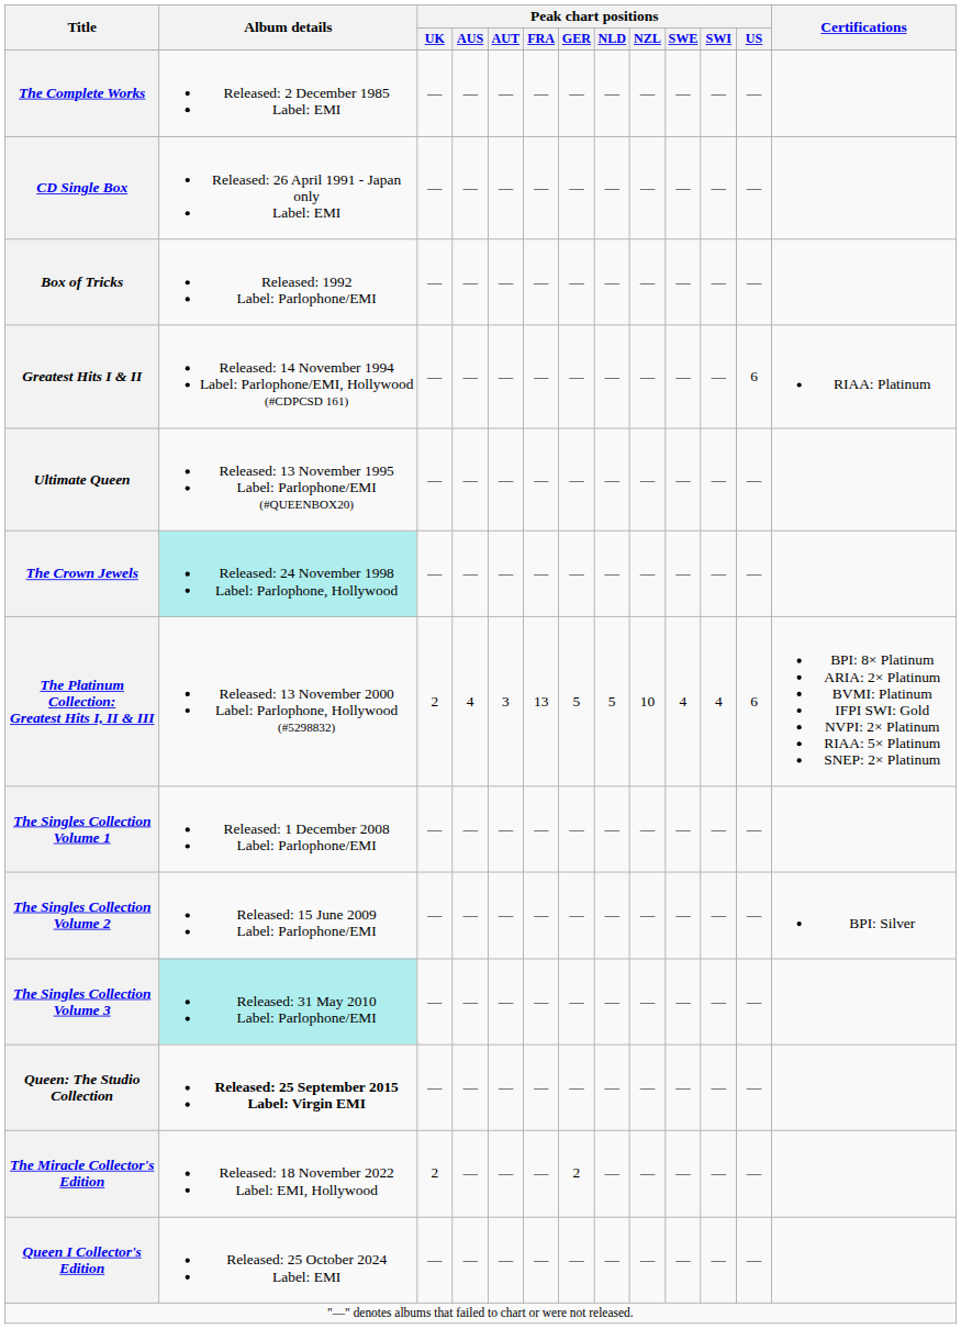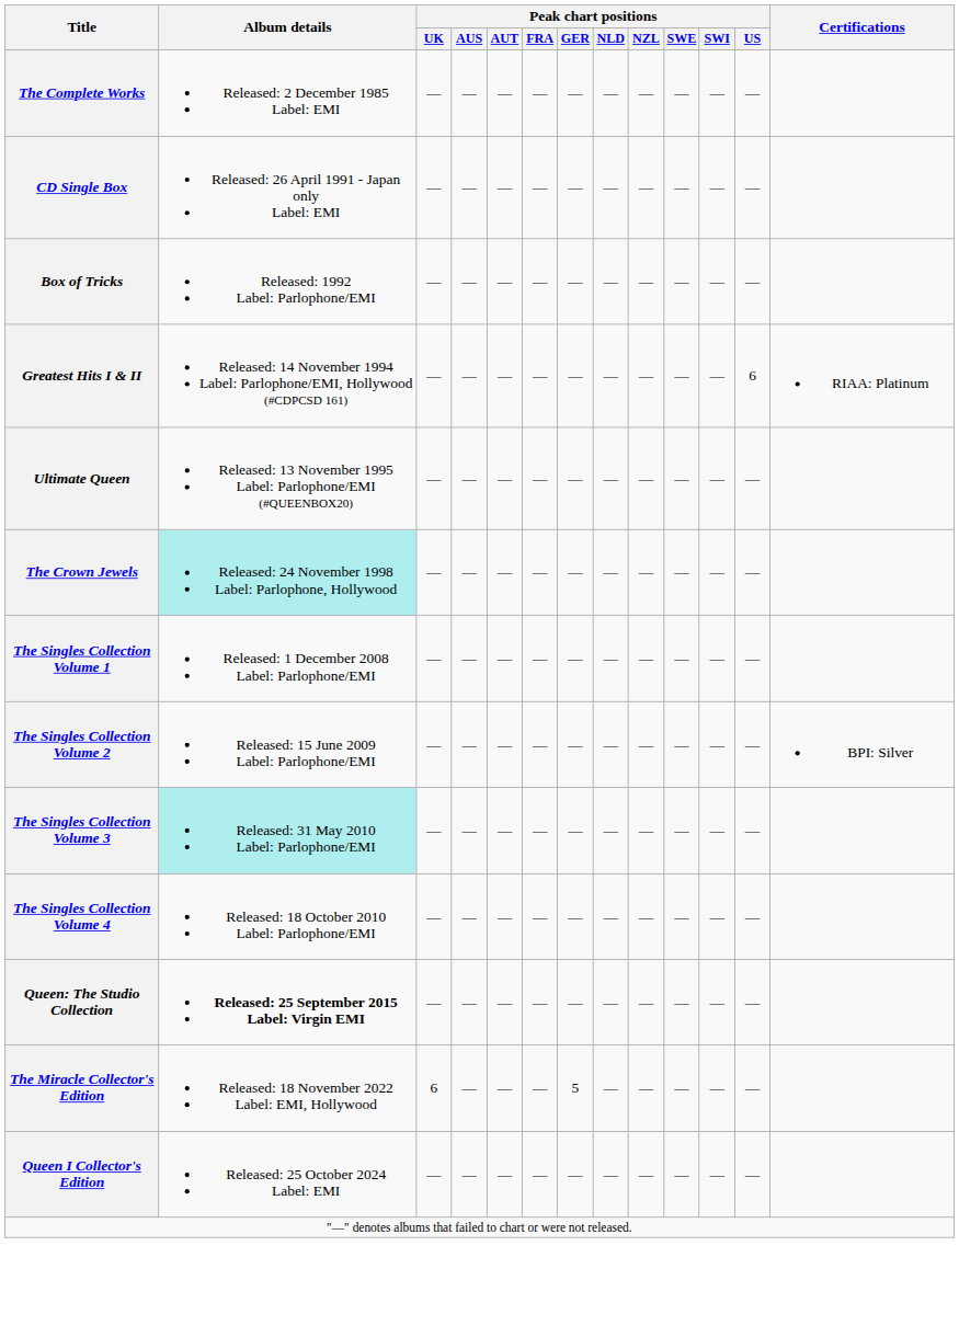 <table class="wikitable plainrowheaders" style="text-align:center;">
 <tr>
 <th scope="col" rowspan="2" style="width:10em;">Title</th>
 <th scope="col" rowspan="2" style="width:17em;">Album details</th>
 <th scope="col" colspan="10">Peak chart positions</th>
 <th scope="col" rowspan="2" style="width:12em;"><a href='#'>Certifications</a></th>
 </tr>
 <tr>
 <th scope="col" style="width:2.2em;font-size:90%;"><a href='#'>UK</a><br></th>
 <th scope="col" style="width:2.2em;font-size:90%;"><a href='#'>AUS</a><br></th>
 <th scope="col" style="width:2.2em;font-size:90%;"><a href='#'>AUT</a><br></th>
 <th scope="col" style="width:2.2em;font-size:90%;"><a href='#'>FRA</a><br></th>
 <th scope="col" style="width:2.2em;font-size:90%;"><a href='#'>GER</a><br></th>
 <th scope="col" style="width:2.2em;font-size:90%;"><a href='#'>NLD</a><br></th>
 <th scope="col" style="width:2.2em;font-size:90%;"><a href='#'>NZL</a><br></th>
 <th scope="col" style="width:2.2em;font-size:90%;"><a href='#'>SWE</a><br></th>
 <th scope="col" style="width:2.2em;font-size:90%;"><a href='#'>SWI</a><br></th>
 <th scope="col" style="width:2.2em;font-size:90%;"><a href='#'>US</a><br></th>
 </tr>
 <tr>
 <th scope="row"><em><a href='#'>The Complete Works</a></em></th>
 <td><br><ul><li>Released: 2 December 1985</li><li>Label: EMI</li></ul></td>
 <td>—</td>
 <td>—</td>
 <td>—</td>
 <td>—</td>
 <td>—</td>
 <td>—</td>
 <td>—</td>
 <td>—</td>
 <td>—</td>
 <td>—</td>
 <td></td>
 </tr>
 <tr>
 <th scope="row"><em><a href='#'>CD Single Box</a></em></th>
 <td><br><ul><li>Released: 26 April 1991 - Japan only</li><li>Label: EMI</li></ul></td>
 <td>—</td>
 <td>—</td>
 <td>—</td>
 <td>—</td>
 <td>—</td>
 <td>—</td>
 <td>—</td>
 <td>—</td>
 <td>—</td>
 <td>—</td>
 <td></td>
 </tr>
 <tr>
 <th scope="row"><em>Box of Tricks</em></th>
 <td><br><ul><li>Released: 1992</li><li>Label: Parlophone/EMI</li></ul></td>
 <td>—</td>
 <td>—</td>
 <td>—</td>
 <td>—</td>
 <td>—</td>
 <td>—</td>
 <td>—</td>
 <td>—</td>
 <td>—</td>
 <td>—</td>
 <td></td>
 </tr>
 <tr>
 <th scope="row"><em>Greatest Hits I & II</em></th>
 <td><br><ul><li>Released: 14 November 1994</li><li>Label: Parlophone/EMI, Hollywood <small>(#CDPCSD 161)</small></li></ul></td>
 <td>—</td>
 <td>—</td>
 <td>—</td>
 <td>—</td>
 <td>—</td>
 <td>—</td>
 <td>—</td>
 <td>—</td>
 <td>—</td>
 <td>6</td>
 <td><br><ul><li>RIAA: Platinum</li></ul></td>
 </tr>
 <tr>
 <th scope="row"><em>Ultimate Queen</em></th>
 <td><br><ul><li>Released: 13 November 1995</li><li>Label: Parlophone/EMI <small>(#QUEENBOX20)</small></li></ul></td>
 <td>—</td>
 <td>—</td>
 <td>—</td>
 <td>—</td>
 <td>—</td>
 <td>—</td>
 <td>—</td>
 <td>—</td>
 <td>—</td>
 <td>—</td>
 <td></td>
 </tr>
 <tr>
 <th scope="row"><em><a href='#'>The Crown Jewels</a></em></th>
 <td style="background: paleturquoise;"><br><ul><li>Released: 24 November 1998</li><li>Label: Parlophone, Hollywood</li></ul></td>
 <td>—</td>
 <td>—</td>
 <td>—</td>
 <td>—</td>
 <td>—</td>
 <td>—</td>
 <td>—</td>
 <td>—</td>
 <td>—</td>
 <td>—</td>
 <td></td>
 </tr>
 <tr>
-<th scope="row"><em><a href='#'>The Platinum Collection:<br>Greatest Hits I, II & III</a></em></th>
-<td><br><ul><li>Released: 13 November 2000</li><li>Label: Parlophone, Hollywood <small>(#5298832)</small></li></ul></td>
-<td>2</td>
-<td>4</td>
-<td>3</td>
-<td>13</td>
-<td>5</td>
-<td>5</td>
-<td>10</td>
-<td>4</td>
-<td>4</td>
-<td>6</td>
-<td><br><ul><li>BPI: 8× Platinum</li><li>ARIA: 2× Platinum</li><li>BVMI: Platinum</li><li>IFPI SWI: Gold</li><li>NVPI: 2× Platinum</li><li>RIAA: 5× Platinum</li><li>SNEP: 2× Platinum</li></ul></td>
-</tr>
-<tr>
 <th scope="row"><em><a href='#'>The Singles Collection Volume 1</a></em></th>
 <td><br><ul><li>Released: 1 December 2008</li><li>Label: Parlophone/EMI</li></ul></td>
 <td>—</td>
 <td>—</td>
 <td>—</td>
 <td>—</td>
 <td>—</td>
 <td>—</td>
 <td>—</td>
 <td>—</td>
 <td>—</td>
 <td>—</td>
 <td></td>
 </tr>
 <tr>
 <th scope="row"><em><a href='#'>The Singles Collection Volume 2</a></em></th>
 <td><br><ul><li>Released: 15 June 2009</li><li>Label: Parlophone/EMI</li></ul></td>
 <td>—</td>
 <td>—</td>
 <td>—</td>
 <td>—</td>
 <td>—</td>
 <td>—</td>
 <td>—</td>
 <td>—</td>
 <td>—</td>
 <td>—</td>
 <td><br><ul><li>BPI: Silver</li></ul></td>
 </tr>
 <tr>
 <th scope="row"><em><a href='#'>The Singles Collection Volume 3</a></em></th>
 <td style="background: paleturquoise;"><br><ul><li>Released: 31 May 2010</li><li>Label: Parlophone/EMI</li></ul></td>
 <td>—</td>
 <td>—</td>
 <td>—</td>
 <td>—</td>
 <td>—</td>
 <td>—</td>
 <td>—</td>
 <td>—</td>
 <td>—</td>
 <td>—</td>
 <td></td>
 </tr>
 <tr>
+<th scope="row"><em><a href='#'>The Singles Collection Volume 4</a></em></th>
+<td><br><ul><li>Released: 18 October 2010</li><li>Label: Parlophone/EMI</li></ul></td>
+<td>—</td>
+<td>—</td>
+<td>—</td>
+<td>—</td>
+<td>—</td>
+<td>—</td>
+<td>—</td>
+<td>—</td>
+<td>—</td>
+<td>—</td>
+<td></td>
+</tr>
+<tr>
 <th scope="row"><em>Queen: The Studio Collection</em></th>
 <td><strong><br><ul><li>Released: 25 September 2015</li><li>Label: Virgin EMI</li></ul></strong></td>
 <td>—</td>
 <td>—</td>
 <td>—</td>
 <td>—</td>
 <td>—</td>
 <td>—</td>
 <td>—</td>
 <td>—</td>
 <td>—</td>
 <td>—</td>
 <td></td>
 </tr>
 <tr>
 <th scope="row"><em><a href='#'>The Miracle Collector's Edition</a></em></th>
 <td><br><ul><li>Released: 18 November 2022</li><li>Label: EMI, Hollywood</li></ul></td>
-<td>2</td>
+<td>6</td>
 <td>—</td>
 <td>—</td>
 <td>—</td>
-<td>2</td>
+<td>5</td>
 <td>—</td>
 <td>—</td>
 <td>—</td>
 <td>—</td>
 <td>—</td>
 <td></td>
 </tr>
 <tr>
 <th scope="row"><em><a href='#'>Queen I Collector's Edition</a></em></th>
 <td><br><ul><li>Released: 25 October 2024</li><li>Label: EMI</li></ul></td>
 <td>—</td>
 <td>—</td>
 <td>—</td>
 <td>—</td>
 <td>—</td>
 <td>—</td>
 <td>—</td>
 <td>—</td>
 <td>—</td>
 <td>—</td>
 <td></td>
 </tr>
 <tr>
 <td colspan="13" style="font-size: 85%">"—" denotes albums that failed to chart or were not released.</td>
 </tr>
 </table>
